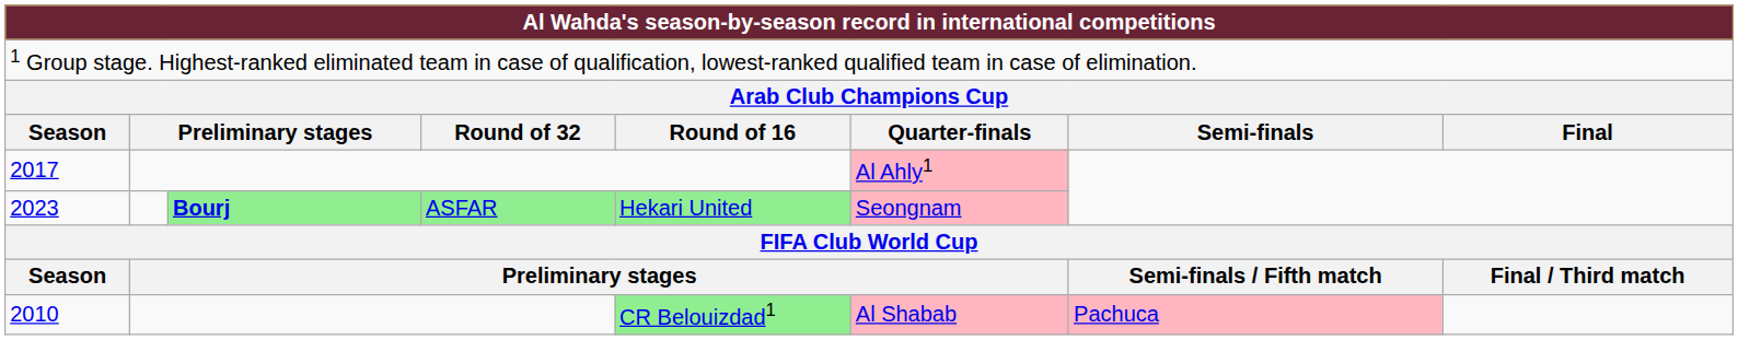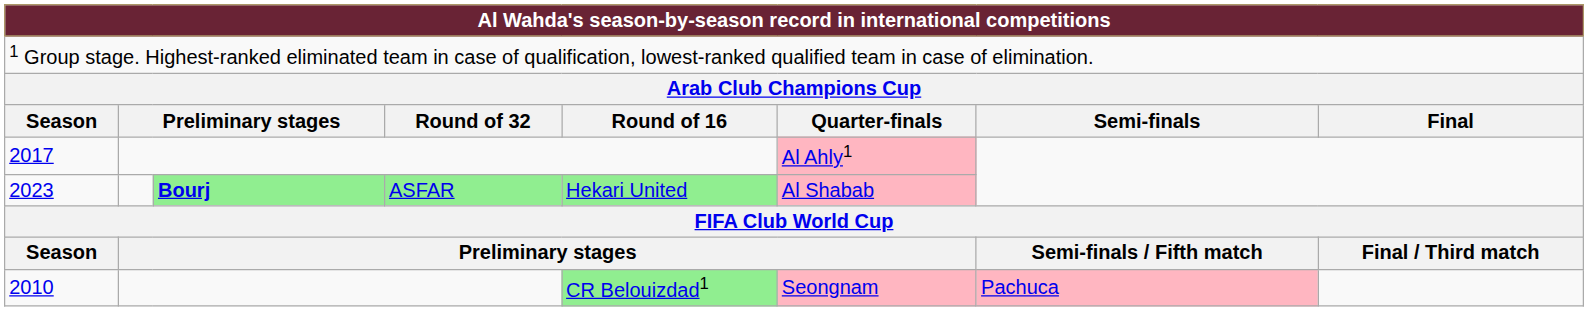 <table class="wikitable collapsible collapsed" width="100%">
 <tr>
 <th style="background:#692335;border:1px solid #AB9767;color:#ffffff;" colspan=20>Al Wahda's season-by-season record in international competitions</th>
 </tr>
 <tr>
 <td colspan=20><sup>1</sup> Group stage. Highest-ranked eliminated team in case of qualification, lowest-ranked qualified team in case of elimination.</td>
 </tr>
 <tr>
 <th colspan=20><a href='#'>Arab Club Champions Cup</a></th>
 </tr>
 <tr>
 <th>Season</th>
 <th colspan=10>Preliminary stages</th>
 <th>Round of 32</th>
 <th>Round of 16</th>
 <th>Quarter-finals</th>
 <th>Semi-finals</th>
 <th>Final</th>
 </tr>
 <tr>
 <td><a href='#'>2017</a></td>
 <td colspan=12></td>
 <td bgcolor=lightpink> <a href='#'>Al Ahly</a><sup>1</sup></td>
 </tr>
 <tr>
 <td><a href='#'>2023</a></td>
 <td colspan=9></td>
 <td bgcolor=lightgreen><strong> <a href='#'>Bourj</a></strong></td>
 <td bgcolor=lightgreen> <a href='#'>ASFAR</a></td>
 <td bgcolor=lightgreen> <a href='#'>Hekari United</a></td>
-<td bgcolor=lightpink> <a href='#'>Seongnam</a></td>
+<td bgcolor=lightpink> <a href='#'>Al Shabab</a></td>
 </tr>
 <tr>
 <th colspan=20><a href='#'>FIFA Club World Cup</a></th>
 </tr>
 <tr>
 <th>Season</th>
 <th colspan=13>Preliminary stages</th>
 <th>Semi-finals / Fifth match</th>
 <th>Final / Third match</th>
 </tr>
 <tr>
 <td><a href='#'>2010</a></td>
 <td colspan=11></td>
 <td bgcolor=lightgreen> <a href='#'>CR Belouizdad</a><sup>1</sup></td>
-<td bgcolor=lightpink> <a href='#'>Al Shabab</a></td>
+<td bgcolor=lightpink> <a href='#'>Seongnam</a></td>
 <td bgcolor=lightpink> <a href='#'>Pachuca</a></td>
 </tr>
 </table>
